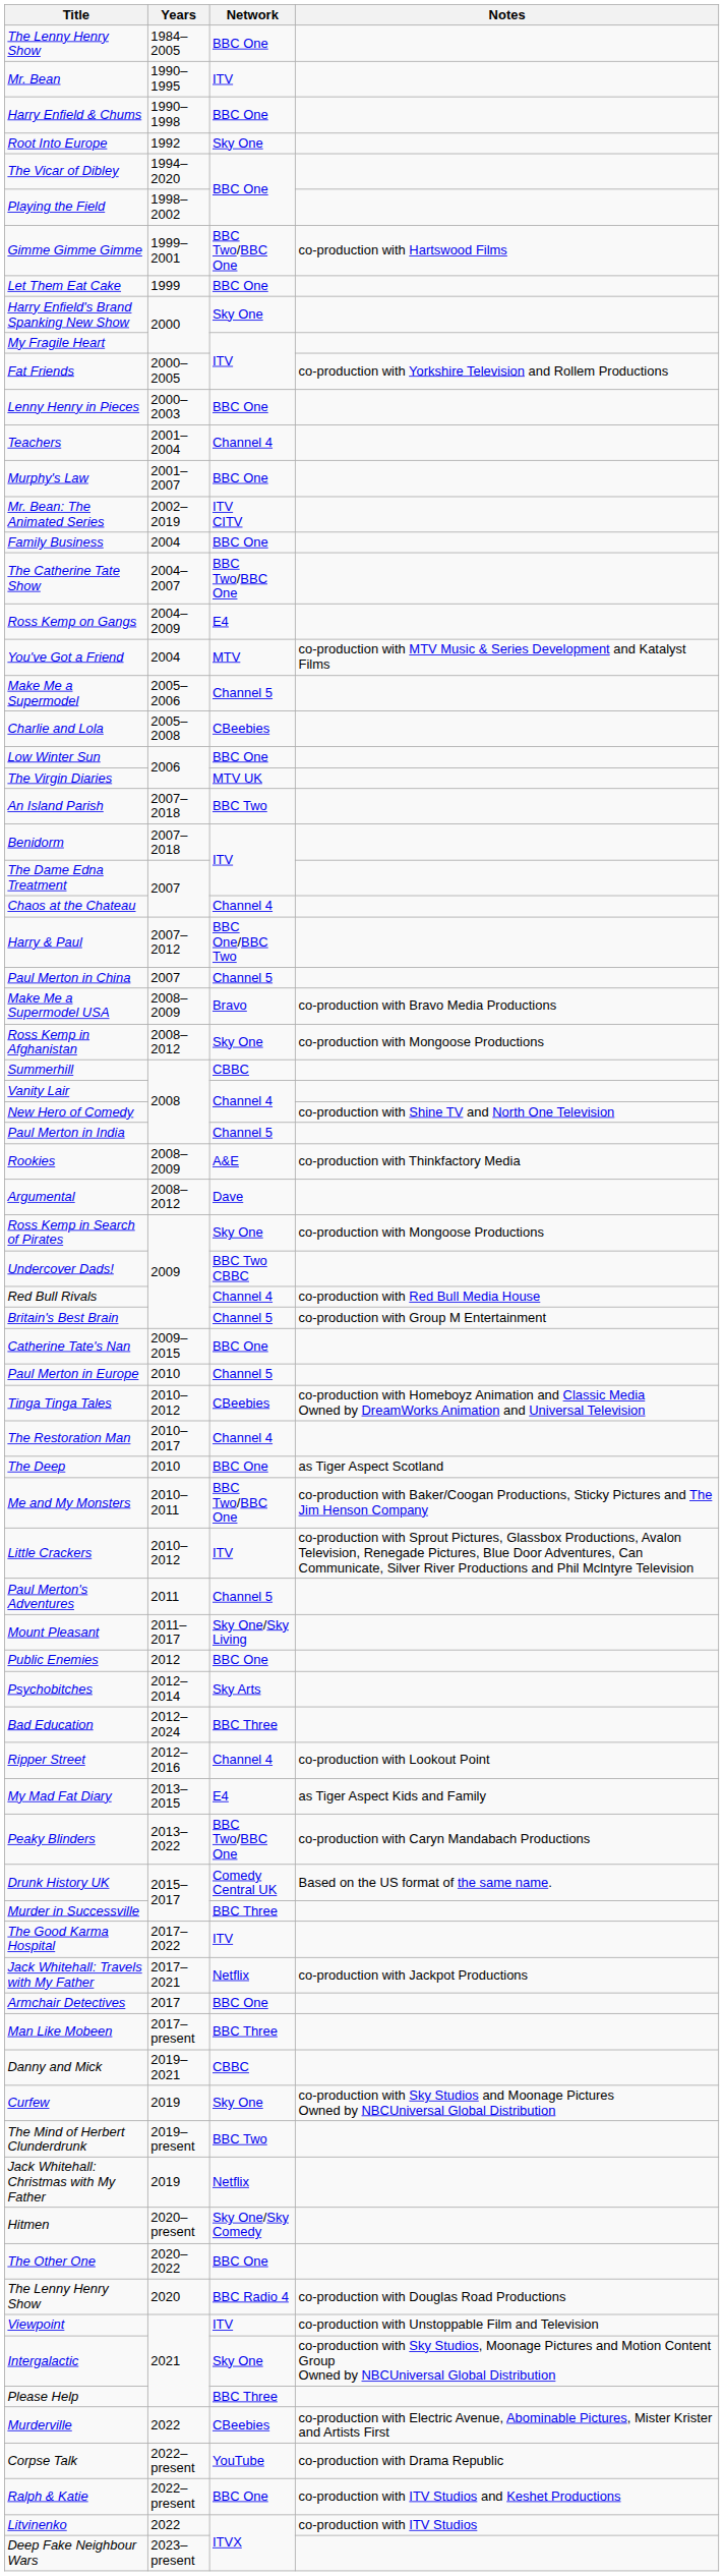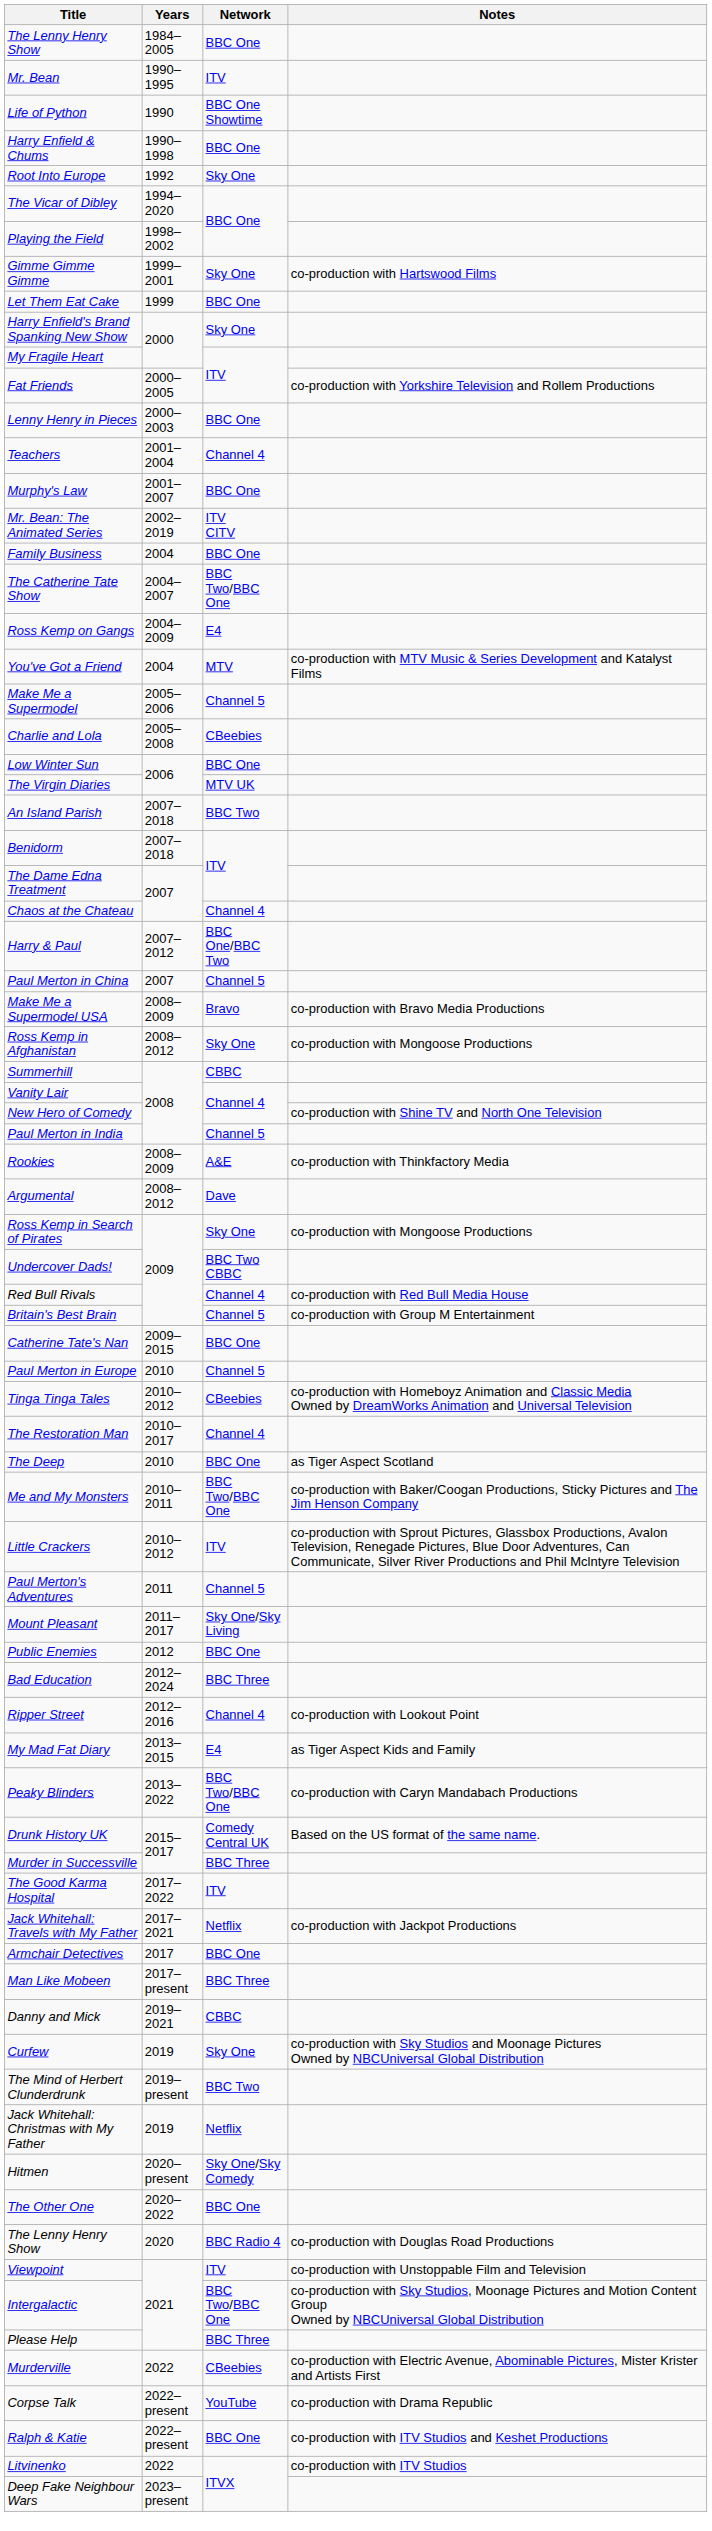 <table class="wikitable sortable sticky-header">
 <tr>
 <th>Title</th>
 <th>Years</th>
 <th>Network</th>
 <th>Notes</th>
 </tr>
 <tr>
 <td><em><a href='#'>The Lenny Henry Show</a></em></td>
 <td>1984–2005</td>
 <td><a href='#'>BBC One</a></td>
 <td></td>
 </tr>
 <tr>
 <td><em><a href='#'>Mr. Bean</a></em></td>
 <td>1990–1995</td>
 <td><a href='#'>ITV</a></td>
+<td></td>
+</tr>
+<tr>
+<td><em><a href='#'>Life of Python</a></em></td>
+<td>1990</td>
+<td><a href='#'>BBC One</a><br><a href='#'>Showtime</a></td>
 <td></td>
 </tr>
 <tr>
 <td><em><a href='#'>Harry Enfield & Chums</a></em></td>
 <td>1990–1998</td>
 <td><a href='#'>BBC One</a></td>
 <td></td>
 </tr>
 <tr>
 <td><em><a href='#'>Root Into Europe</a></em></td>
 <td>1992</td>
 <td><a href='#'>Sky One</a></td>
 <td></td>
 </tr>
 <tr>
 <td><em><a href='#'>The Vicar of Dibley</a></em></td>
 <td>1994–2020</td>
 <td rowspan="2"><a href='#'>BBC One</a></td>
 <td></td>
 </tr>
 <tr>
 <td><em><a href='#'>Playing the Field</a></em></td>
 <td>1998–2002</td>
 <td></td>
 </tr>
 <tr>
 <td><em><a href='#'>Gimme Gimme Gimme</a></em></td>
 <td>1999–2001</td>
-<td><a href='#'>BBC Two</a>/<a href='#'>BBC One</a></td>
+<td><a href='#'>Sky One</a></td>
 <td>co-production with <a href='#'>Hartswood Films</a></td>
 </tr>
 <tr>
 <td><em><a href='#'>Let Them Eat Cake</a></em></td>
 <td>1999</td>
 <td><a href='#'>BBC One</a></td>
 <td></td>
 </tr>
 <tr>
 <td><em><a href='#'>Harry Enfield's Brand Spanking New Show</a></em></td>
 <td rowspan="2">2000</td>
 <td><a href='#'>Sky One</a></td>
 <td></td>
 </tr>
 <tr>
 <td><em><a href='#'>My Fragile Heart</a></em></td>
 <td rowspan="2"><a href='#'>ITV</a></td>
 <td></td>
 </tr>
 <tr>
 <td><em><a href='#'>Fat Friends</a></em></td>
 <td>2000–2005</td>
 <td>co-production with <a href='#'>Yorkshire Television</a> and Rollem Productions</td>
 </tr>
 <tr>
 <td><em><a href='#'>Lenny Henry in Pieces</a></em></td>
 <td>2000–2003</td>
 <td><a href='#'>BBC One</a></td>
 <td></td>
 </tr>
 <tr>
 <td><em><a href='#'>Teachers</a></em></td>
 <td>2001–2004</td>
 <td><a href='#'>Channel 4</a></td>
 <td></td>
 </tr>
 <tr>
 <td><em><a href='#'>Murphy's Law</a></em></td>
 <td>2001–2007</td>
 <td><a href='#'>BBC One</a></td>
 <td></td>
 </tr>
 <tr>
 <td><em><a href='#'>Mr. Bean: The Animated Series</a></em></td>
 <td>2002–2019</td>
 <td><a href='#'>ITV</a><br><a href='#'>CITV</a></td>
 <td></td>
 </tr>
 <tr>
 <td><em><a href='#'>Family Business</a></em></td>
 <td>2004</td>
 <td><a href='#'>BBC One</a></td>
 <td></td>
 </tr>
 <tr>
 <td><em><a href='#'>The Catherine Tate Show</a></em></td>
 <td>2004–2007</td>
 <td><a href='#'>BBC Two</a>/<a href='#'>BBC One</a></td>
 <td></td>
 </tr>
 <tr>
 <td><em><a href='#'>Ross Kemp on Gangs</a></em></td>
 <td>2004–2009</td>
 <td><a href='#'>E4</a></td>
 <td></td>
 </tr>
 <tr>
 <td><em><a href='#'>You've Got a Friend</a></em></td>
 <td>2004</td>
 <td><a href='#'>MTV</a></td>
 <td>co-production with <a href='#'>MTV Music & Series Development</a> and Katalyst Films</td>
 </tr>
 <tr>
 <td><em><a href='#'>Make Me a Supermodel</a></em></td>
 <td>2005–2006</td>
 <td><a href='#'>Channel 5</a></td>
 <td></td>
 </tr>
 <tr>
 <td><em><a href='#'>Charlie and Lola</a></em></td>
 <td>2005–2008</td>
 <td><a href='#'>CBeebies</a></td>
 <td></td>
 </tr>
 <tr>
 <td><em><a href='#'>Low Winter Sun</a></em></td>
 <td rowspan="2">2006</td>
 <td><a href='#'>BBC One</a></td>
 <td></td>
 </tr>
 <tr>
 <td><em><a href='#'>The Virgin Diaries</a></em></td>
 <td><a href='#'>MTV UK</a></td>
 <td></td>
 </tr>
 <tr>
 <td><em><a href='#'>An Island Parish</a></em></td>
 <td>2007–2018</td>
 <td><a href='#'>BBC Two</a></td>
 <td></td>
 </tr>
 <tr>
 <td><em><a href='#'>Benidorm</a></em></td>
 <td>2007–2018</td>
 <td rowspan="2"><a href='#'>ITV</a></td>
 <td></td>
 </tr>
 <tr>
 <td><em><a href='#'>The Dame Edna Treatment</a></em></td>
 <td rowspan="2">2007</td>
 <td></td>
 </tr>
 <tr>
 <td><em><a href='#'>Chaos at the Chateau</a></em></td>
 <td><a href='#'>Channel 4</a></td>
 <td></td>
 </tr>
 <tr>
 <td><em><a href='#'>Harry & Paul</a></em></td>
 <td>2007–2012</td>
 <td><a href='#'>BBC One</a>/<a href='#'>BBC Two</a></td>
 <td></td>
 </tr>
 <tr>
 <td><em><a href='#'>Paul Merton in China</a></em></td>
 <td>2007</td>
 <td><a href='#'>Channel 5</a></td>
 <td></td>
 </tr>
 <tr>
 <td><em><a href='#'>Make Me a Supermodel USA</a></em></td>
 <td>2008–2009</td>
 <td><a href='#'>Bravo</a></td>
 <td>co-production with Bravo Media Productions</td>
 </tr>
 <tr>
 <td><em><a href='#'>Ross Kemp in Afghanistan</a></em></td>
 <td>2008–2012</td>
 <td><a href='#'>Sky One</a></td>
 <td>co-production with Mongoose Productions</td>
 </tr>
 <tr>
 <td><em><a href='#'>Summerhill</a></em></td>
 <td rowspan="4">2008</td>
 <td><a href='#'>CBBC</a></td>
 <td></td>
 </tr>
 <tr>
 <td><em><a href='#'>Vanity Lair</a></em></td>
 <td rowspan="2"><a href='#'>Channel 4</a></td>
 <td></td>
 </tr>
 <tr>
 <td><em><a href='#'>New Hero of Comedy</a></em></td>
 <td>co-production with <a href='#'>Shine TV</a> and <a href='#'>North One Television</a></td>
 </tr>
 <tr>
 <td><em><a href='#'>Paul Merton in India</a></em></td>
 <td><a href='#'>Channel 5</a></td>
 <td></td>
 </tr>
 <tr>
 <td><em><a href='#'>Rookies</a></em></td>
 <td>2008–2009</td>
 <td><a href='#'>A&E</a></td>
 <td>co-production with Thinkfactory Media</td>
 </tr>
 <tr>
 <td><em><a href='#'>Argumental</a></em></td>
 <td>2008–2012</td>
 <td><a href='#'>Dave</a></td>
 <td></td>
 </tr>
 <tr>
 <td><em><a href='#'>Ross Kemp in Search of Pirates</a></em></td>
 <td rowspan="4">2009</td>
 <td><a href='#'>Sky One</a></td>
 <td>co-production with Mongoose Productions</td>
 </tr>
 <tr>
 <td><em><a href='#'>Undercover Dads!</a></em></td>
 <td><a href='#'>BBC Two</a><br><a href='#'>CBBC</a></td>
 <td></td>
 </tr>
 <tr>
 <td><em>Red Bull Rivals</em></td>
 <td><a href='#'>Channel 4</a></td>
 <td>co-production with <a href='#'>Red Bull Media House</a></td>
 </tr>
 <tr>
 <td><em><a href='#'>Britain's Best Brain</a></em></td>
 <td><a href='#'>Channel 5</a></td>
 <td>co-production with Group M Entertainment</td>
 </tr>
 <tr>
 <td><em><a href='#'>Catherine Tate's Nan</a></em></td>
 <td>2009–2015</td>
 <td><a href='#'>BBC One</a></td>
 <td></td>
 </tr>
 <tr>
 <td><em><a href='#'>Paul Merton in Europe</a></em></td>
 <td>2010</td>
 <td><a href='#'>Channel 5</a></td>
 <td></td>
 </tr>
 <tr>
 <td><em><a href='#'>Tinga Tinga Tales</a></em></td>
 <td>2010–2012</td>
 <td><a href='#'>CBeebies</a></td>
 <td>co-production with Homeboyz Animation and <a href='#'>Classic Media</a><br>Owned by <a href='#'>DreamWorks Animation</a> and <a href='#'>Universal Television</a></td>
 </tr>
 <tr>
 <td><em><a href='#'>The Restoration Man</a></em></td>
 <td>2010–2017</td>
 <td><a href='#'>Channel 4</a></td>
 <td></td>
 </tr>
 <tr>
 <td><em><a href='#'>The Deep</a></em></td>
 <td>2010</td>
 <td><a href='#'>BBC One</a></td>
 <td>as Tiger Aspect Scotland</td>
 </tr>
 <tr>
 <td><em><a href='#'>Me and My Monsters</a></em></td>
 <td>2010–2011</td>
 <td><a href='#'>BBC Two</a>/<a href='#'>BBC One</a></td>
 <td>co-production with Baker/Coogan Productions, Sticky Pictures and <a href='#'>The Jim Henson Company</a></td>
 </tr>
 <tr>
 <td><em><a href='#'>Little Crackers</a></em></td>
 <td>2010–2012</td>
 <td><a href='#'>ITV</a></td>
 <td>co-production with Sprout Pictures, Glassbox Productions, Avalon Television, Renegade Pictures, Blue Door Adventures, Can Communicate, Silver River Productions and Phil Mclntyre Television</td>
 </tr>
 <tr>
 <td><em><a href='#'>Paul Merton's Adventures</a></em></td>
 <td>2011</td>
 <td><a href='#'>Channel 5</a></td>
 <td></td>
 </tr>
 <tr>
 <td><em><a href='#'>Mount Pleasant</a></em></td>
 <td>2011–2017</td>
 <td><a href='#'>Sky One</a>/<a href='#'>Sky Living</a></td>
 <td></td>
 </tr>
 <tr>
 <td><em><a href='#'>Public Enemies</a></em></td>
 <td>2012</td>
 <td><a href='#'>BBC One</a></td>
 <td></td>
 </tr>
 <tr>
-<td><em><a href='#'>Psychobitches</a></em></td>
-<td>2012–2014</td>
-<td><a href='#'>Sky Arts</a></td>
-<td></td>
-</tr>
-<tr>
 <td><em><a href='#'>Bad Education</a></em></td>
 <td>2012–2024</td>
 <td><a href='#'>BBC Three</a></td>
 <td></td>
 </tr>
 <tr>
 <td><em><a href='#'>Ripper Street</a></em></td>
 <td>2012–2016</td>
 <td><a href='#'>Channel 4</a></td>
 <td>co-production with Lookout Point</td>
 </tr>
 <tr>
 <td><em><a href='#'>My Mad Fat Diary</a></em></td>
 <td>2013–2015</td>
 <td><a href='#'>E4</a></td>
 <td>as Tiger Aspect Kids and Family</td>
 </tr>
 <tr>
 <td><em><a href='#'>Peaky Blinders</a></em></td>
 <td>2013–2022</td>
 <td><a href='#'>BBC Two</a>/<a href='#'>BBC One</a></td>
 <td>co-production with Caryn Mandabach Productions</td>
 </tr>
 <tr>
 <td><em><a href='#'>Drunk History UK</a></em></td>
 <td rowspan="2">2015–2017</td>
 <td><a href='#'>Comedy Central UK</a></td>
 <td>Based on the US format of <a href='#'>the same name</a>.</td>
 </tr>
 <tr>
 <td><em><a href='#'>Murder in Successville</a></em></td>
 <td><a href='#'>BBC Three</a></td>
 <td></td>
 </tr>
 <tr>
 <td><em><a href='#'>The Good Karma Hospital</a></em></td>
 <td>2017–2022</td>
 <td><a href='#'>ITV</a></td>
 <td></td>
 </tr>
 <tr>
 <td><em><a href='#'>Jack Whitehall: Travels with My Father</a></em></td>
 <td>2017–2021</td>
 <td><a href='#'>Netflix</a></td>
 <td>co-production with Jackpot Productions</td>
 </tr>
 <tr>
 <td><em><a href='#'>Armchair Detectives</a></em></td>
 <td>2017</td>
 <td><a href='#'>BBC One</a></td>
 <td></td>
 </tr>
 <tr>
 <td><em><a href='#'>Man Like Mobeen</a></em></td>
 <td>2017–present</td>
 <td><a href='#'>BBC Three</a></td>
 <td></td>
 </tr>
 <tr>
 <td><em>Danny and Mick</em></td>
 <td>2019–2021</td>
 <td><a href='#'>CBBC</a></td>
 <td></td>
 </tr>
 <tr>
 <td><em><a href='#'>Curfew</a></em></td>
 <td>2019</td>
 <td><a href='#'>Sky One</a></td>
 <td>co-production with <a href='#'>Sky Studios</a> and Moonage Pictures<br>Owned by <a href='#'>NBCUniversal Global Distribution</a></td>
 </tr>
 <tr>
 <td><em>The Mind of Herbert Clunderdrunk</em></td>
 <td>2019–present</td>
 <td><a href='#'>BBC Two</a></td>
 <td></td>
 </tr>
 <tr>
 <td><em>Jack Whitehall: Christmas with My Father</em></td>
 <td>2019</td>
 <td><a href='#'>Netflix</a></td>
 <td></td>
 </tr>
 <tr>
 <td><em>Hitmen</em></td>
 <td>2020–present</td>
 <td><a href='#'>Sky One</a>/<a href='#'>Sky Comedy</a></td>
 <td></td>
 </tr>
 <tr>
 <td><em><a href='#'>The Other One</a></em></td>
 <td>2020–2022</td>
 <td><a href='#'>BBC One</a></td>
 <td></td>
 </tr>
 <tr>
 <td><em>The Lenny Henry Show</em></td>
 <td>2020</td>
 <td><a href='#'>BBC Radio 4</a></td>
 <td>co-production with Douglas Road Productions</td>
 </tr>
 <tr>
 <td><em><a href='#'>Viewpoint</a></em></td>
 <td rowspan="3">2021</td>
 <td><a href='#'>ITV</a></td>
 <td>co-production with Unstoppable Film and Television</td>
 </tr>
 <tr>
 <td><em><a href='#'>Intergalactic</a></em></td>
-<td><a href='#'>Sky One</a></td>
+<td><a href='#'>BBC Two</a>/<a href='#'>BBC One</a></td>
 <td>co-production with <a href='#'>Sky Studios</a>, Moonage Pictures and Motion Content Group<br>Owned by <a href='#'>NBCUniversal Global Distribution</a></td>
 </tr>
 <tr>
 <td><em>Please Help</em></td>
 <td><a href='#'>BBC Three</a></td>
 <td></td>
 </tr>
 <tr>
 <td><em><a href='#'>Murderville</a></em></td>
 <td>2022</td>
 <td><a href='#'>CBeebies</a></td>
 <td>co-production with Electric Avenue, <a href='#'>Abominable Pictures</a>, Mister Krister and Artists First</td>
 </tr>
 <tr>
 <td><em>Corpse Talk</em></td>
 <td>2022–present</td>
 <td><a href='#'>YouTube</a></td>
 <td>co-production with Drama Republic</td>
 </tr>
 <tr>
 <td><em><a href='#'>Ralph & Katie</a></em></td>
 <td>2022–present</td>
 <td><a href='#'>BBC One</a></td>
 <td>co-production with <a href='#'>ITV Studios</a> and <a href='#'>Keshet Productions</a></td>
 </tr>
 <tr>
 <td><em><a href='#'>Litvinenko</a></em></td>
 <td>2022</td>
 <td rowspan="2"><a href='#'>ITVX</a></td>
 <td>co-production with <a href='#'>ITV Studios</a></td>
 </tr>
 <tr>
 <td><em>Deep Fake Neighbour Wars</em></td>
 <td>2023–present</td>
 <td></td>
 </tr>
 </table>
